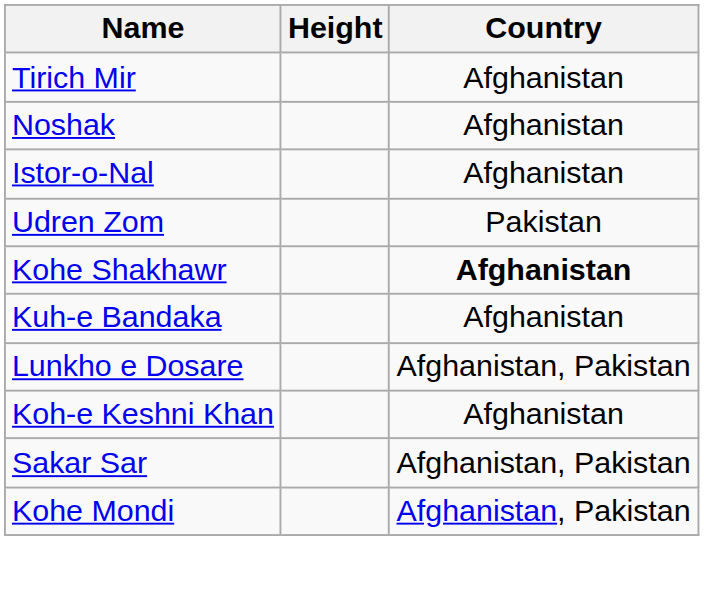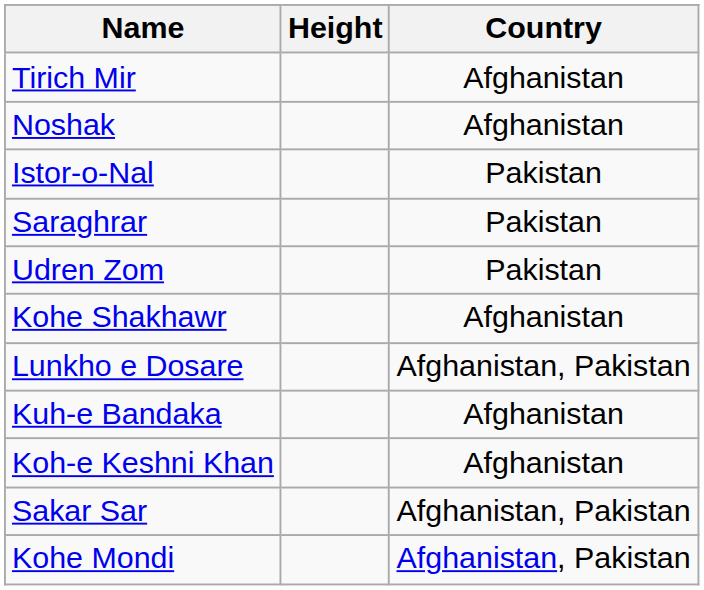 <table class="wikitable sortable" style="text-align:center">
 <tr>
 <th>Name</th>
 <th>Height</th>
 <th>Country</th>
 </tr>
 <tr>
 <td style="text-align:left"><a href='#'>Tirich Mir</a></td>
 <td></td>
 <td>Afghanistan</td>
 </tr>
 <tr>
 <td style="text-align:left"><a href='#'>Noshak</a></td>
 <td></td>
 <td>Afghanistan</td>
 </tr>
 <tr>
 <td style="text-align:left"><a href='#'>Istor-o-Nal</a></td>
 <td></td>
-<td>Afghanistan</td>
+<td>Pakistan</td>
+</tr>
+<tr>
+<td style="text-align:left"><a href='#'>Saraghrar</a></td>
+<td></td>
+<td>Pakistan</td>
 </tr>
 <tr>
 <td style="text-align:left"><a href='#'>Udren Zom</a></td>
 <td></td>
 <td>Pakistan</td>
 </tr>
 <tr>
 <td style="text-align:left"><a href='#'>Kohe Shakhawr</a></td>
 <td></td>
-<td><strong>Afghanistan</strong></td>
-</tr>
-<tr>
-<td style="text-align:left"><a href='#'>Kuh-e Bandaka</a></td>
-<td></td>
 <td>Afghanistan</td>
 </tr>
 <tr>
 <td style="text-align:left"><a href='#'>Lunkho e Dosare</a></td>
 <td></td>
 <td>Afghanistan, Pakistan</td>
+</tr>
+<tr>
+<td style="text-align:left"><a href='#'>Kuh-e Bandaka</a></td>
+<td></td>
+<td>Afghanistan</td>
 </tr>
 <tr>
 <td style="text-align:left"><a href='#'>Koh-e Keshni Khan</a></td>
 <td></td>
 <td>Afghanistan</td>
 </tr>
 <tr>
 <td style="text-align:left"><a href='#'>Sakar Sar</a></td>
 <td></td>
 <td>Afghanistan, Pakistan</td>
 </tr>
 <tr>
 <td style="text-align:left"><a href='#'>Kohe Mondi</a></td>
 <td></td>
 <td><a href='#'>Afghanistan</a>, Pakistan</td>
 </tr>
 </table>
